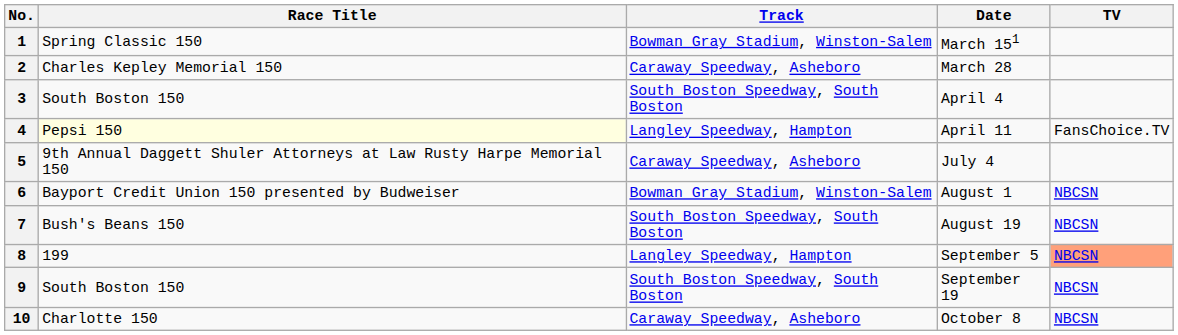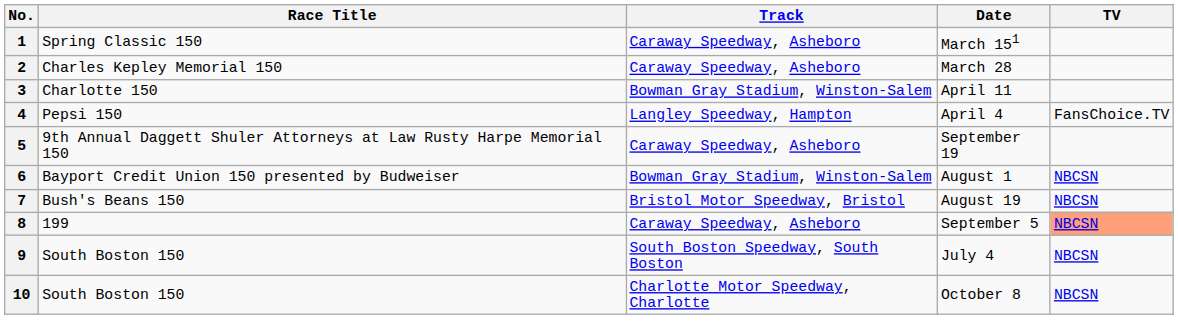 <table class="wikitable" style="font-size:85%;">
 <tr>
 <th>No.</th>
 <th>Race Title</th>
 <th><a href='#'>Track</a></th>
 <th>Date</th>
 <th>TV</th>
 </tr>
 <tr>
 <th>1</th>
 <td>Spring Classic 150</td>
-<td><a href='#'>Bowman Gray Stadium</a>, <a href='#'>Winston-Salem</a></td>
+<td><a href='#'>Caraway Speedway</a>, <a href='#'>Asheboro</a></td>
 <td>March 15<sup>1</sup></td>
 <td></td>
 </tr>
 <tr>
 <th>2</th>
 <td>Charles Kepley Memorial 150</td>
 <td><a href='#'>Caraway Speedway</a>, <a href='#'>Asheboro</a></td>
 <td>March 28</td>
 <td></td>
 </tr>
 <tr>
 <th>3</th>
-<td>South Boston 150</td>
-<td><a href='#'>South Boston Speedway</a>, <a href='#'>South Boston</a></td>
-<td>April 4</td>
+<td>Charlotte 150</td>
+<td><a href='#'>Bowman Gray Stadium</a>, <a href='#'>Winston-Salem</a></td>
+<td>April 11</td>
 <td></td>
 </tr>
 <tr>
 <th>4</th>
-<td style="background: lightyellow;">Pepsi 150</td>
+<td>Pepsi 150</td>
 <td><a href='#'>Langley Speedway</a>, <a href='#'>Hampton</a></td>
-<td>April 11</td>
+<td>April 4</td>
 <td>FansChoice.TV</td>
 </tr>
 <tr>
 <th>5</th>
 <td>9th Annual Daggett Shuler Attorneys at Law Rusty Harpe Memorial 150</td>
 <td><a href='#'>Caraway Speedway</a>, <a href='#'>Asheboro</a></td>
-<td>July 4</td>
+<td>September 19</td>
 <td></td>
 </tr>
 <tr>
 <th>6</th>
 <td>Bayport Credit Union 150 presented by Budweiser</td>
 <td><a href='#'>Bowman Gray Stadium</a>, <a href='#'>Winston-Salem</a></td>
 <td>August 1</td>
 <td><a href='#'>NBCSN</a></td>
 </tr>
 <tr>
 <th>7</th>
 <td>Bush's Beans 150</td>
-<td><a href='#'>South Boston Speedway</a>, <a href='#'>South Boston</a></td>
+<td><a href='#'>Bristol Motor Speedway</a>, <a href='#'>Bristol</a></td>
 <td>August 19</td>
 <td><a href='#'>NBCSN</a></td>
 </tr>
 <tr>
 <th>8</th>
 <td> 199</td>
-<td><a href='#'>Langley Speedway</a>, <a href='#'>Hampton</a></td>
+<td><a href='#'>Caraway Speedway</a>, <a href='#'>Asheboro</a></td>
 <td>September 5</td>
 <td style="background: lightsalmon;"><a href='#'>NBCSN</a></td>
 </tr>
 <tr>
 <th>9</th>
 <td>South Boston 150</td>
 <td><a href='#'>South Boston Speedway</a>, <a href='#'>South Boston</a></td>
-<td>September 19</td>
+<td>July 4</td>
 <td><a href='#'>NBCSN</a></td>
 </tr>
 <tr>
 <th>10</th>
-<td>Charlotte 150</td>
-<td><a href='#'>Caraway Speedway</a>, <a href='#'>Asheboro</a></td>
+<td>South Boston 150</td>
+<td><a href='#'>Charlotte Motor Speedway</a>, <a href='#'>Charlotte</a></td>
 <td>October 8</td>
 <td><a href='#'>NBCSN</a></td>
 </tr>
 </table>
